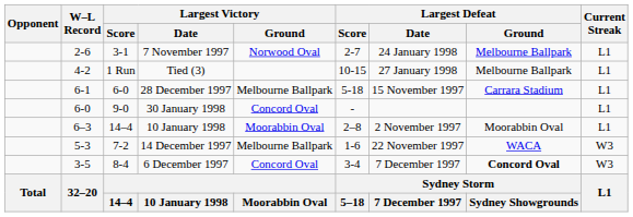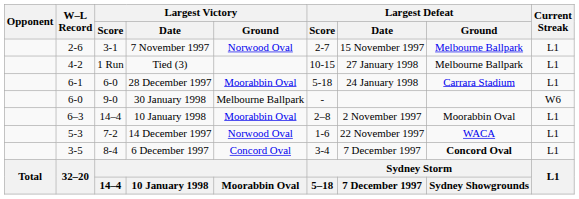 <table class="wikitable" style="text-align:center">
 <tr>
 <th rowspan=2>Opponent</th>
 <th rowspan=2>W–L<br>Record</th>
 <th colspan=3>Largest Victory</th>
 <th colspan=3>Largest Defeat</th>
 <th rowspan=2>Current<br>Streak</th>
 </tr>
 <tr>
 <th>Score</th>
 <th>Date</th>
 <th>Ground</th>
 <th>Score</th>
 <th>Date</th>
 <th>Ground</th>
 </tr>
 <tr>
 <td align=left></td>
 <td>2-6</td>
 <td>3-1</td>
 <td>7 November 1997</td>
 <td><a href='#'>Norwood Oval</a></td>
 <td>2-7</td>
-<td>24 January 1998</td>
+<td>15 November 1997</td>
 <td><a href='#'>Melbourne Ballpark</a></td>
 <td>L1</td>
 </tr>
 <tr>
 <td align=left></td>
 <td>4-2</td>
 <td>1 Run</td>
 <td>Tied (3)</td>
 <td></td>
 <td>10-15</td>
 <td>27 January 1998</td>
 <td>Melbourne Ballpark</td>
 <td>L1</td>
 </tr>
 <tr>
 <td align=left></td>
 <td>6-1</td>
 <td>6-0</td>
 <td>28 December 1997</td>
-<td>Melbourne Ballpark</td>
+<td><a href='#'>Moorabbin Oval</a></td>
 <td>5-18</td>
-<td>15 November 1997</td>
+<td>24 January 1998</td>
 <td><a href='#'>Carrara Stadium</a></td>
 <td>L1</td>
 </tr>
 <tr>
 <td align=left></td>
 <td>6-0</td>
 <td>9-0</td>
 <td>30 January 1998</td>
-<td><a href='#'>Concord Oval</a></td>
+<td>Melbourne Ballpark</td>
 <td>-</td>
 <td></td>
 <td></td>
-<td>L1</td>
+<td>W6</td>
 </tr>
 <tr>
 <td align=left></td>
 <td>6–3</td>
 <td>14–4</td>
 <td>10 January 1998</td>
 <td><a href='#'>Moorabbin Oval</a></td>
 <td>2–8</td>
 <td>2 November 1997</td>
 <td>Moorabbin Oval</td>
 <td>L1</td>
 </tr>
 <tr>
 <td align=left></td>
 <td>5-3</td>
 <td>7-2</td>
 <td>14 December 1997</td>
-<td>Melbourne Ballpark</td>
+<td><a href='#'>Norwood Oval</a></td>
 <td>1-6</td>
 <td>22 November 1997</td>
 <td><a href='#'>WACA</a></td>
-<td>W3</td>
+<td>L1</td>
 </tr>
 <tr>
 <td align=left></td>
 <td>3-5</td>
 <td>8-4</td>
 <td>6 December 1997</td>
 <td><a href='#'>Concord Oval</a></td>
 <td>3-4</td>
 <td>7 December 1997</td>
 <td><strong>Concord Oval</strong></td>
-<td>W3</td>
+<td>L1</td>
 </tr>
 <tr>
 <th rowspan=2 align=left>Total</th>
 <th rowspan=2>32–20</th>
 <th colspan=3></th>
 <th colspan=3>Sydney Storm</th>
 <th rowspan=2>L1</th>
 </tr>
 <tr>
 <th>14–4</th>
 <th>10 January 1998</th>
 <th>Moorabbin Oval</th>
 <th>5–18</th>
 <th>7 December 1997</th>
 <th>Sydney Showgrounds</th>
 </tr>
 </table>
